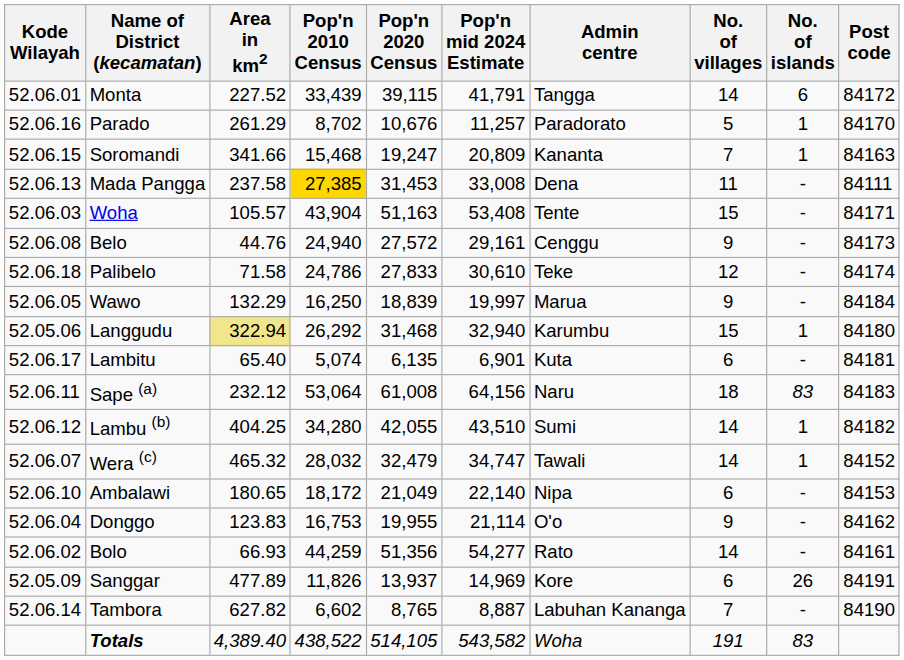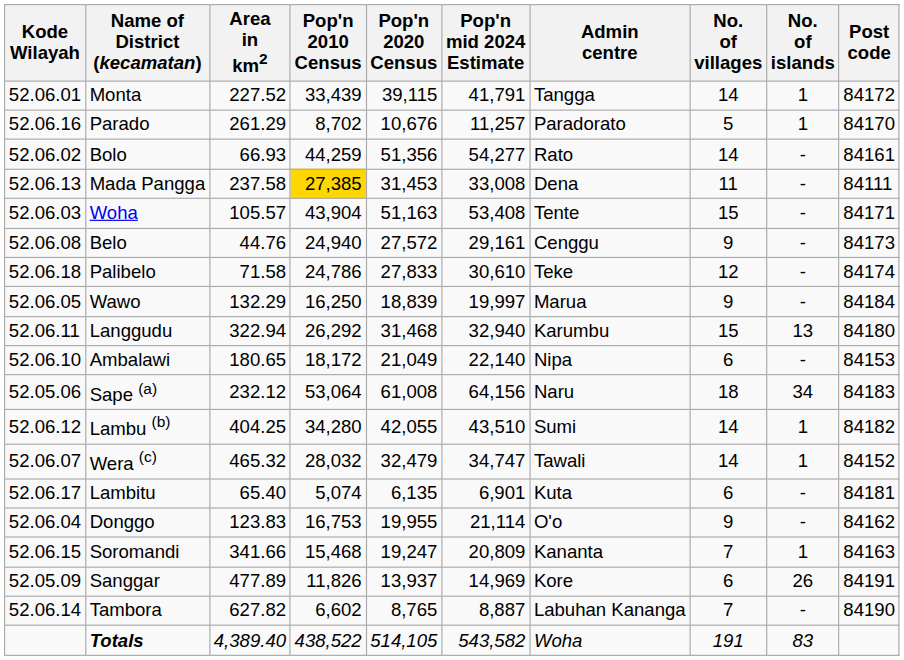 <table class="wikitable">
 <tr>
 <th>Kode <br>Wilayah</th>
 <th>Name of<br>District<br>(<em>kecamatan</em>)</th>
 <th>Area <br>in <br>km<sup>2</sup></th>
 <th>Pop'n <br>2010<br>Census</th>
 <th>Pop'n <br>2020<br>Census</th>
 <th>Pop'n <br>mid 2024<br>Estimate</th>
 <th>Admin<br> centre</th>
 <th>No.<br>of<br>villages</th>
 <th>No.<br> of<br>islands</th>
 <th>Post<br>code</th>
 </tr>
 <tr>
 <td>52.06.01</td>
 <td>Monta</td>
 <td align="right">227.52</td>
 <td align="right">33,439</td>
 <td align="right">39,115</td>
 <td align="right">41,791</td>
 <td>Tangga</td>
 <td align="center">14</td>
-<td align="center">6</td>
+<td align="center">1</td>
 <td>84172</td>
 </tr>
 <tr>
 <td>52.06.16</td>
 <td>Parado</td>
 <td align="right">261.29</td>
 <td align="right">8,702</td>
 <td align="right">10,676</td>
 <td align="right">11,257</td>
 <td>Paradorato</td>
 <td align="center">5</td>
 <td align="center">1</td>
 <td>84170</td>
 </tr>
 <tr>
-<td>52.06.15</td>
-<td>Soromandi</td>
-<td align="right">341.66</td>
-<td align="right">15,468</td>
-<td align="right">19,247</td>
-<td align="right">20,809</td>
-<td>Kananta</td>
-<td align="center">7</td>
-<td align="center">1</td>
-<td>84163</td>
+<td>52.06.02</td>
+<td>Bolo</td>
+<td align="right">66.93</td>
+<td align="right">44,259</td>
+<td align="right">51,356</td>
+<td align="right">54,277</td>
+<td>Rato</td>
+<td align="center">14</td>
+<td align="center">-</td>
+<td>84161</td>
 </tr>
 <tr>
 <td>52.06.13</td>
 <td>Mada Pangga</td>
 <td align="right">237.58</td>
 <td align="right" style="background: gold;">27,385</td>
 <td align="right">31,453</td>
 <td align="right">33,008</td>
 <td>Dena</td>
 <td align="center">11</td>
 <td align="center">-</td>
 <td>84111</td>
 </tr>
 <tr>
 <td>52.06.03</td>
 <td><a href='#'>Woha</a></td>
 <td align="right">105.57</td>
 <td align="right">43,904</td>
 <td align="right">51,163</td>
 <td align="right">53,408</td>
 <td>Tente</td>
 <td align="center">15</td>
 <td align="center">-</td>
 <td>84171</td>
 </tr>
 <tr>
 <td>52.06.08</td>
 <td>Belo</td>
 <td align="right">44.76</td>
 <td align="right">24,940</td>
 <td align="right">27,572</td>
 <td align="right">29,161</td>
 <td>Cenggu</td>
 <td align="center">9</td>
 <td align="center">-</td>
 <td>84173</td>
 </tr>
 <tr>
 <td>52.06.18</td>
 <td>Palibelo</td>
 <td align="right">71.58</td>
 <td align="right">24,786</td>
 <td align="right">27,833</td>
 <td align="right">30,610</td>
 <td>Teke</td>
 <td align="center">12</td>
 <td align="center">-</td>
 <td>84174</td>
 </tr>
 <tr>
 <td>52.06.05</td>
 <td>Wawo</td>
 <td align="right">132.29</td>
 <td align="right">16,250</td>
 <td align="right">18,839</td>
 <td align="right">19,997</td>
 <td>Marua</td>
 <td align="center">9</td>
 <td align="center">-</td>
 <td>84184</td>
 </tr>
 <tr>
-<td>52.05.06</td>
+<td>52.06.11</td>
 <td>Langgudu</td>
-<td align="right" style="background: khaki;">322.94</td>
+<td align="right">322.94</td>
 <td align="right">26,292</td>
 <td align="right">31,468</td>
 <td align="right">32,940</td>
 <td>Karumbu</td>
 <td align="center">15</td>
-<td align="center">1</td>
+<td align="center">13</td>
 <td>84180</td>
 </tr>
 <tr>
-<td>52.06.17</td>
-<td>Lambitu</td>
-<td align="right">65.40</td>
-<td align="right">5,074</td>
-<td align="right">6,135</td>
-<td align="right">6,901</td>
-<td>Kuta</td>
+<td>52.06.10</td>
+<td>Ambalawi</td>
+<td align="right">180.65</td>
+<td align="right">18,172</td>
+<td align="right">21,049</td>
+<td align="right">22,140</td>
+<td>Nipa</td>
 <td align="center">6</td>
 <td align="center">-</td>
-<td>84181</td>
+<td>84153</td>
 </tr>
 <tr>
-<td>52.06.11</td>
+<td>52.05.06</td>
 <td>Sape <sup>(a)</sup></td>
 <td align="right">232.12</td>
 <td align="right">53,064</td>
 <td align="right">61,008</td>
 <td align="right">64,156</td>
 <td>Naru</td>
 <td align="center">18</td>
-<td align="center"><em>83</em></td>
+<td align="center">34</td>
 <td>84183</td>
 </tr>
 <tr>
 <td>52.06.12</td>
 <td>Lambu <sup>(b)</sup></td>
 <td align="right">404.25</td>
 <td align="right">34,280</td>
 <td align="right">42,055</td>
 <td align="right">43,510</td>
 <td>Sumi</td>
 <td align="center">14</td>
 <td align="center">1</td>
 <td>84182</td>
 </tr>
 <tr>
 <td>52.06.07</td>
 <td>Wera <sup>(c)</sup></td>
 <td align="right">465.32</td>
 <td align="right">28,032</td>
 <td align="right">32,479</td>
 <td align="right">34,747</td>
 <td>Tawali</td>
 <td align="center">14</td>
 <td align="center">1</td>
 <td>84152</td>
 </tr>
 <tr>
-<td>52.06.10</td>
-<td>Ambalawi</td>
-<td align="right">180.65</td>
-<td align="right">18,172</td>
-<td align="right">21,049</td>
-<td align="right">22,140</td>
-<td>Nipa</td>
+<td>52.06.17</td>
+<td>Lambitu</td>
+<td align="right">65.40</td>
+<td align="right">5,074</td>
+<td align="right">6,135</td>
+<td align="right">6,901</td>
+<td>Kuta</td>
 <td align="center">6</td>
 <td align="center">-</td>
-<td>84153</td>
+<td>84181</td>
 </tr>
 <tr>
 <td>52.06.04</td>
 <td>Donggo</td>
 <td align="right">123.83</td>
 <td align="right">16,753</td>
 <td align="right">19,955</td>
 <td align="right">21,114</td>
 <td>O'o</td>
 <td align="center">9</td>
 <td align="center">-</td>
 <td>84162</td>
 </tr>
 <tr>
-<td>52.06.02</td>
-<td>Bolo</td>
-<td align="right">66.93</td>
-<td align="right">44,259</td>
-<td align="right">51,356</td>
-<td align="right">54,277</td>
-<td>Rato</td>
-<td align="center">14</td>
-<td align="center">-</td>
-<td>84161</td>
+<td>52.06.15</td>
+<td>Soromandi</td>
+<td align="right">341.66</td>
+<td align="right">15,468</td>
+<td align="right">19,247</td>
+<td align="right">20,809</td>
+<td>Kananta</td>
+<td align="center">7</td>
+<td align="center">1</td>
+<td>84163</td>
 </tr>
 <tr>
 <td>52.05.09</td>
 <td>Sanggar</td>
 <td align="right">477.89</td>
 <td align="right">11,826</td>
 <td align="right">13,937</td>
 <td align="right">14,969</td>
 <td>Kore</td>
 <td align="center">6</td>
 <td align="center">26</td>
 <td>84191</td>
 </tr>
 <tr>
 <td>52.06.14</td>
 <td>Tambora</td>
 <td align="right">627.82</td>
 <td align="right">6,602</td>
 <td align="right">8,765</td>
 <td align="right">8,887</td>
 <td>Labuhan Kananga</td>
 <td align="center">7</td>
 <td align="center">-</td>
 <td>84190</td>
 </tr>
 <tr>
 <td></td>
 <td><strong><em>Totals</em></strong></td>
 <td align="right"><em>4,389.40</em></td>
 <td align="right"><em>438,522</em></td>
 <td align="right"><em>514,105</em></td>
 <td align="right"><em>543,582</em></td>
 <td><em>Woha</em></td>
 <td align="center"><em>191</em></td>
 <td align="center"><em>83</em></td>
 <td></td>
 </tr>
 </table>
